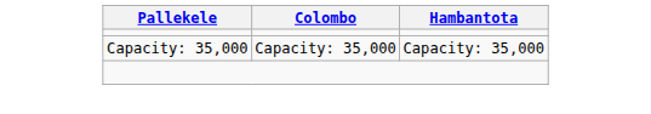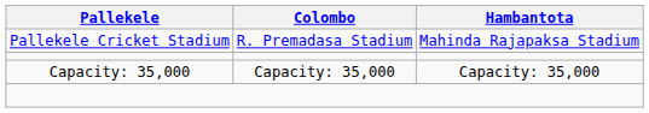 <table class="wikitable" style="text-align:center; margin:1em auto;">
 <tr>
 <th width:"33%"><a href='#'>Pallekele</a></th>
 <th width:"34%"><a href='#'>Colombo</a></th>
 <th width:"33%"><a href='#'>Hambantota</a></th>
+</tr>
+<tr>
+<td><a href='#'>Pallekele Cricket Stadium</a></td>
+<td><a href='#'>R. Premadasa Stadium</a></td>
+<td><a href='#'>Mahinda Rajapaksa Stadium</a></td>
 </tr>
 <tr>
 <td></td>
 <td></td>
 <td></td>
 </tr>
 <tr>
 <td>Capacity: 35,000</td>
 <td>Capacity: 35,000</td>
 <td>Capacity: 35,000</td>
 </tr>
 <tr>
 <td colspan="3"><br></td>
 </tr>
 </table>
